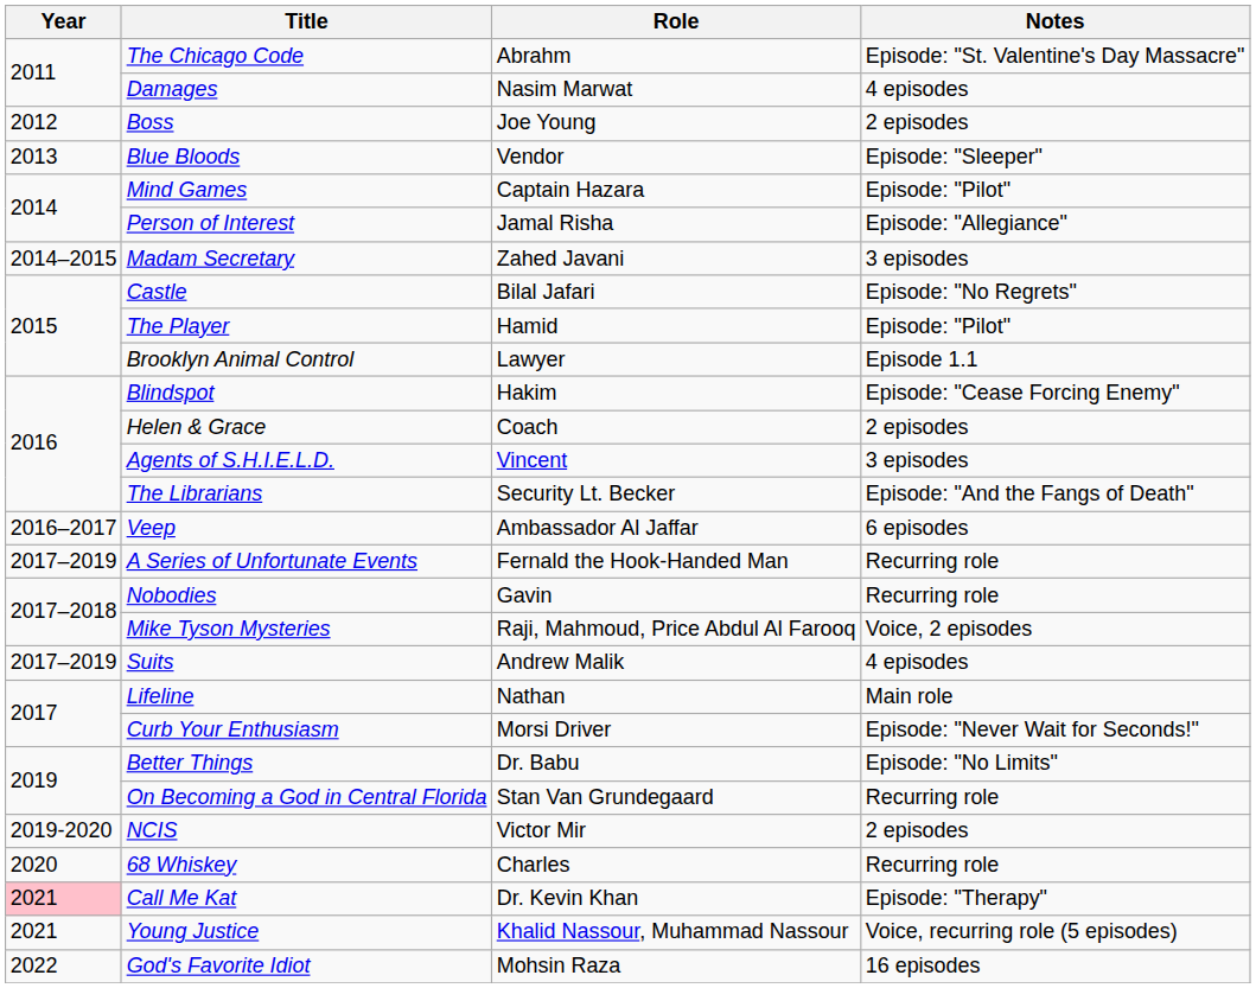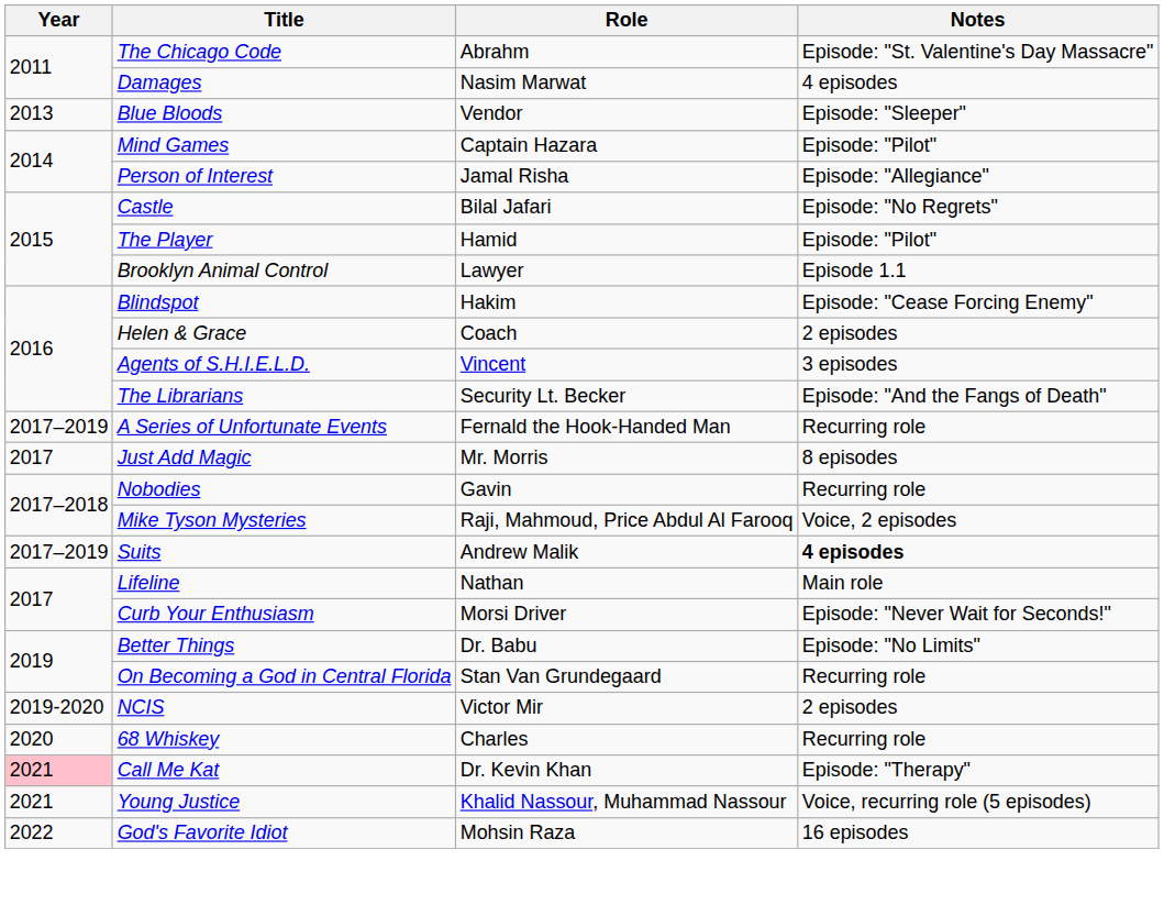 <table class="wikitable sortable">
 <tr>
 <th>Year</th>
 <th>Title</th>
 <th>Role</th>
 <th class="unsortable">Notes</th>
 </tr>
 <tr>
 <td rowspan="2">2011</td>
 <td><em><a href='#'>The Chicago Code</a></em></td>
 <td>Abrahm</td>
 <td>Episode: "St. Valentine's Day Massacre"</td>
 </tr>
 <tr>
 <td><em><a href='#'>Damages</a></em></td>
 <td>Nasim Marwat</td>
 <td>4 episodes</td>
 </tr>
 <tr>
-<td>2012</td>
-<td><em><a href='#'>Boss</a></em></td>
-<td>Joe Young</td>
-<td>2 episodes</td>
-</tr>
-<tr>
 <td>2013</td>
 <td><em><a href='#'>Blue Bloods</a></em></td>
 <td>Vendor</td>
 <td>Episode: "Sleeper"</td>
 </tr>
 <tr>
 <td rowspan="2">2014</td>
 <td><em><a href='#'>Mind Games</a></em></td>
 <td>Captain Hazara</td>
 <td>Episode: "Pilot"</td>
 </tr>
 <tr>
 <td><em><a href='#'>Person of Interest</a></em></td>
 <td>Jamal Risha</td>
 <td>Episode: "Allegiance"</td>
-</tr>
-<tr>
-<td>2014–2015</td>
-<td><em><a href='#'>Madam Secretary</a></em></td>
-<td>Zahed Javani</td>
-<td>3 episodes</td>
 </tr>
 <tr>
 <td rowspan="3">2015</td>
 <td><em><a href='#'>Castle</a></em></td>
 <td>Bilal Jafari</td>
 <td>Episode: "No Regrets"</td>
 </tr>
 <tr>
 <td><em><a href='#'>The Player</a></em></td>
 <td>Hamid</td>
 <td>Episode: "Pilot"</td>
 </tr>
 <tr>
 <td><em>Brooklyn Animal Control</em></td>
 <td>Lawyer</td>
 <td>Episode 1.1</td>
 </tr>
 <tr>
 <td rowspan="4">2016</td>
 <td><em><a href='#'>Blindspot</a></em></td>
 <td>Hakim</td>
 <td>Episode: "Cease Forcing Enemy"</td>
 </tr>
 <tr>
 <td><em>Helen & Grace</em></td>
 <td>Coach</td>
 <td>2 episodes</td>
 </tr>
 <tr>
 <td><em><a href='#'>Agents of S.H.I.E.L.D.</a></em></td>
 <td><a href='#'>Vincent</a></td>
 <td>3 episodes</td>
 </tr>
 <tr>
 <td><em><a href='#'>The Librarians</a></em></td>
 <td>Security Lt. Becker</td>
 <td>Episode: "And the Fangs of Death"</td>
 </tr>
 <tr>
-<td>2016–2017</td>
-<td><em><a href='#'>Veep</a></em></td>
-<td>Ambassador Al Jaffar</td>
-<td>6 episodes</td>
-</tr>
-<tr>
 <td>2017–2019</td>
 <td><em><a href='#'>A Series of Unfortunate Events</a></em></td>
 <td>Fernald the Hook-Handed Man</td>
 <td>Recurring role</td>
+</tr>
+<tr>
+<td>2017</td>
+<td><em><a href='#'>Just Add Magic</a></em></td>
+<td>Mr. Morris</td>
+<td>8 episodes</td>
 </tr>
 <tr>
 <td rowspan="2">2017–2018</td>
 <td><em><a href='#'>Nobodies</a></em></td>
 <td>Gavin</td>
 <td>Recurring role</td>
 </tr>
 <tr>
 <td><em><a href='#'>Mike Tyson Mysteries</a></em></td>
 <td>Raji, Mahmoud, Price Abdul Al Farooq</td>
 <td>Voice, 2 episodes</td>
 </tr>
 <tr>
 <td>2017–2019</td>
 <td><em><a href='#'>Suits</a></em></td>
 <td>Andrew Malik</td>
-<td>4 episodes</td>
+<td><strong>4 episodes</strong></td>
 </tr>
 <tr>
 <td rowspan="2">2017</td>
 <td><em><a href='#'>Lifeline</a></em></td>
 <td>Nathan</td>
 <td>Main role</td>
 </tr>
 <tr>
 <td><em><a href='#'>Curb Your Enthusiasm</a></em></td>
 <td>Morsi Driver</td>
 <td>Episode: "Never Wait for Seconds!"</td>
 </tr>
 <tr>
 <td rowspan="2">2019</td>
 <td><em><a href='#'>Better Things</a></em></td>
 <td>Dr. Babu</td>
 <td>Episode: "No Limits"</td>
 </tr>
 <tr>
 <td><em><a href='#'>On Becoming a God in Central Florida</a></em></td>
 <td>Stan Van Grundegaard</td>
 <td>Recurring role</td>
 </tr>
 <tr>
 <td>2019-2020</td>
 <td><em><a href='#'>NCIS</a></em></td>
 <td>Victor Mir</td>
 <td>2 episodes</td>
 </tr>
 <tr>
 <td>2020</td>
 <td><em><a href='#'>68 Whiskey</a></em></td>
 <td>Charles</td>
 <td>Recurring role</td>
 </tr>
 <tr>
 <td style="background: pink;">2021</td>
 <td><em><a href='#'>Call Me Kat</a></em></td>
 <td>Dr. Kevin Khan</td>
 <td>Episode: "Therapy"</td>
 </tr>
 <tr>
 <td>2021</td>
 <td><em><a href='#'>Young Justice</a></em></td>
 <td><a href='#'>Khalid Nassour</a>, Muhammad Nassour</td>
 <td>Voice, recurring role (5 episodes)</td>
 </tr>
 <tr>
 <td>2022</td>
 <td><em><a href='#'>God's Favorite Idiot</a></em></td>
 <td>Mohsin Raza</td>
 <td>16 episodes</td>
 </tr>
 </table>
